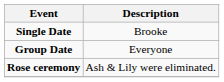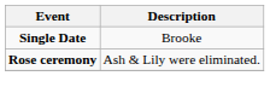 <table class="wikitable sortable" style="text-align:center;">
 <tr>
 <th>Event</th>
 <th>Description</th>
 </tr>
 <tr>
 <td><strong>Single Date</strong></td>
 <td>Brooke</td>
 </tr>
 <tr>
-<td><strong>Group Date</strong></td>
-<td>Everyone</td>
-</tr>
-<tr>
 <td><strong>Rose ceremony</strong></td>
 <td>Ash & Lily were eliminated.</td>
 </tr>
 <tr>
 </tr>
 </table>
